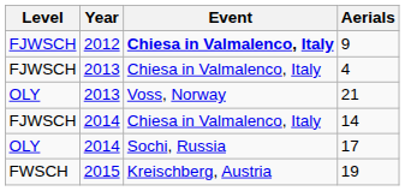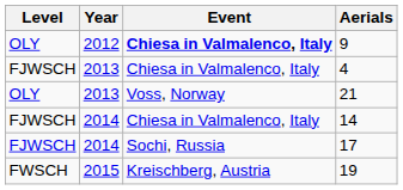 <table class="wikitable">
 <tr>
 <th>Level</th>
 <th>Year</th>
 <th>Event</th>
 <th>Aerials</th>
 </tr>
 <tr>
-<td><a href='#'>FJWSCH</a></td>
+<td><a href='#'>OLY</a></td>
 <td><a href='#'>2012</a></td>
 <td><strong> <a href='#'>Chiesa in Valmalenco</a>, <a href='#'>Italy</a></strong></td>
 <td>9</td>
 </tr>
 <tr>
 <td>FJWSCH</td>
 <td><a href='#'>2013</a></td>
 <td> <a href='#'>Chiesa in Valmalenco</a>, <a href='#'>Italy</a></td>
 <td>4</td>
 </tr>
 <tr>
 <td><a href='#'>OLY</a></td>
 <td><a href='#'>2013</a></td>
 <td> <a href='#'>Voss</a>, <a href='#'>Norway</a></td>
 <td>21</td>
 </tr>
 <tr>
 <td>FJWSCH</td>
 <td><a href='#'>2014</a></td>
 <td> <a href='#'>Chiesa in Valmalenco</a>, <a href='#'>Italy</a></td>
 <td>14</td>
 </tr>
 <tr>
-<td><a href='#'>OLY</a></td>
+<td><a href='#'>FJWSCH</a></td>
 <td><a href='#'>2014</a></td>
 <td> <a href='#'>Sochi</a>, <a href='#'>Russia</a></td>
 <td>17</td>
 </tr>
 <tr>
 <td>FWSCH</td>
 <td><a href='#'>2015</a></td>
 <td> <a href='#'>Kreischberg</a>, <a href='#'>Austria</a></td>
 <td>19</td>
 </tr>
 </table>
